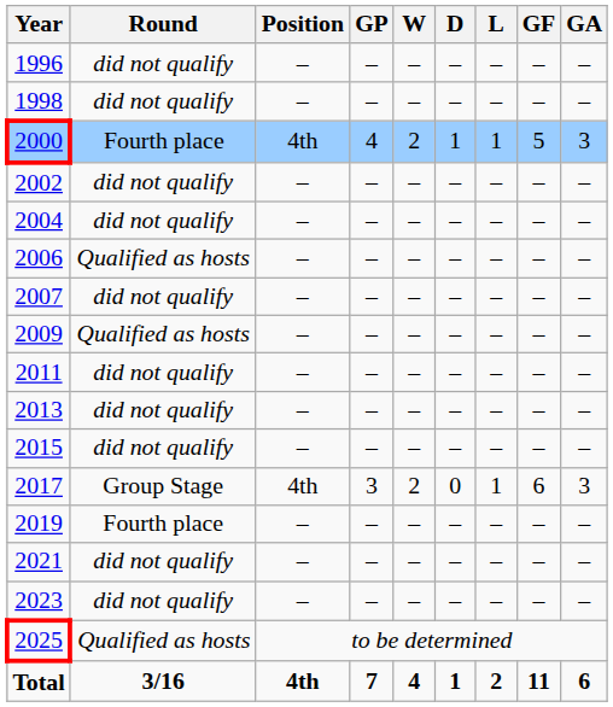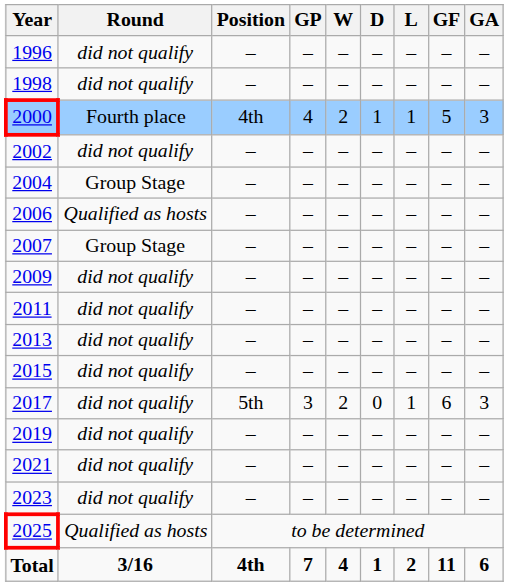 <table class="wikitable" style="text-align: center;">
 <tr>
 <th>Year</th>
 <th>Round</th>
 <th>Position</th>
 <th width="20">GP</th>
 <th width="20">W</th>
 <th width="20">D</th>
 <th width="20">L</th>
 <th width="20">GF</th>
 <th width="20">GA</th>
 </tr>
 <tr>
 <td> <a href='#'>1996</a></td>
 <td><em>did not qualify</em></td>
 <td>–</td>
 <td>–</td>
 <td>–</td>
 <td>–</td>
 <td>–</td>
 <td>–</td>
 <td>–</td>
 </tr>
 <tr>
 <td> <a href='#'>1998</a></td>
 <td><em>did not qualify</em></td>
 <td>–</td>
 <td>–</td>
 <td>–</td>
 <td>–</td>
 <td>–</td>
 <td>–</td>
 <td>–</td>
 </tr>
 <tr bgcolor=#9acdff>
 <td style="border: 3px solid red"> <a href='#'>2000</a></td>
 <td>Fourth place</td>
 <td>4th</td>
 <td>4</td>
 <td>2</td>
 <td>1</td>
 <td>1</td>
 <td>5</td>
 <td>3</td>
 </tr>
 <tr>
 <td> <a href='#'>2002</a></td>
 <td><em>did not qualify</em></td>
 <td>–</td>
 <td>–</td>
 <td>–</td>
 <td>–</td>
 <td>–</td>
 <td>–</td>
 <td>–</td>
 </tr>
 <tr>
 <td> <a href='#'>2004</a></td>
-<td><em>did not qualify</em></td>
+<td>Group Stage</td>
 <td>–</td>
 <td>–</td>
 <td>–</td>
 <td>–</td>
 <td>–</td>
 <td>–</td>
 <td>–</td>
 </tr>
 <tr>
 <td> <a href='#'>2006</a></td>
 <td><em>Qualified as hosts</em></td>
 <td>–</td>
 <td>–</td>
 <td>–</td>
 <td>–</td>
 <td>–</td>
 <td>–</td>
 <td>–</td>
 </tr>
 <tr>
 <td> <a href='#'>2007</a></td>
-<td><em>did not qualify</em></td>
+<td>Group Stage</td>
 <td>–</td>
 <td>–</td>
 <td>–</td>
 <td>–</td>
 <td>–</td>
 <td>–</td>
 <td>–</td>
 </tr>
 <tr>
 <td> <a href='#'>2009</a></td>
-<td><em>Qualified as hosts</em></td>
+<td><em>did not qualify</em></td>
 <td>–</td>
 <td>–</td>
 <td>–</td>
 <td>–</td>
 <td>–</td>
 <td>–</td>
 <td>–</td>
 </tr>
 <tr>
 <td> <a href='#'>2011</a></td>
 <td><em>did not qualify</em></td>
 <td>–</td>
 <td>–</td>
 <td>–</td>
 <td>–</td>
 <td>–</td>
 <td>–</td>
 <td>–</td>
 </tr>
 <tr>
 <td> <a href='#'>2013</a></td>
 <td><em>did not qualify</em></td>
 <td>–</td>
 <td>–</td>
 <td>–</td>
 <td>–</td>
 <td>–</td>
 <td>–</td>
 <td>–</td>
 </tr>
 <tr>
 <td> <a href='#'>2015</a></td>
 <td><em>did not qualify</em></td>
 <td>–</td>
 <td>–</td>
 <td>–</td>
 <td>–</td>
 <td>–</td>
 <td>–</td>
 <td>–</td>
 </tr>
 <tr>
 <td> <a href='#'>2017</a></td>
-<td>Group Stage</td>
-<td>4th</td>
+<td><em>did not qualify</em></td>
+<td>5th</td>
 <td>3</td>
 <td>2</td>
 <td>0</td>
 <td>1</td>
 <td>6</td>
 <td>3</td>
 </tr>
 <tr>
 <td> <a href='#'>2019</a></td>
-<td>Fourth place</td>
+<td><em>did not qualify</em></td>
 <td>–</td>
 <td>–</td>
 <td>–</td>
 <td>–</td>
 <td>–</td>
 <td>–</td>
 <td>–</td>
 </tr>
 <tr>
 <td> <a href='#'>2021</a></td>
 <td><em>did not qualify</em></td>
 <td>–</td>
 <td>–</td>
 <td>–</td>
 <td>–</td>
 <td>–</td>
 <td>–</td>
 <td>–</td>
 </tr>
 <tr>
 <td> <a href='#'>2023</a></td>
 <td><em>did not qualify</em></td>
 <td>–</td>
 <td>–</td>
 <td>–</td>
 <td>–</td>
 <td>–</td>
 <td>–</td>
 <td>–</td>
 </tr>
 <tr>
 <td style="border: 3px solid red"> <a href='#'>2025</a></td>
 <td><em>Qualified as hosts</em></td>
 <td colspan="7"><em>to be determined</em></td>
 </tr>
 <tr>
 <td><strong>Total</strong></td>
 <td><strong>3/16</strong></td>
 <td><strong>4th</strong></td>
 <td><strong>7</strong></td>
 <td><strong>4</strong></td>
 <td><strong>1</strong></td>
 <td><strong>2</strong></td>
 <td><strong>11</strong></td>
 <td><strong>6</strong></td>
 </tr>
 </table>
